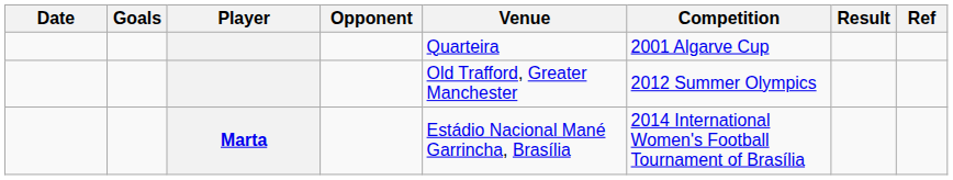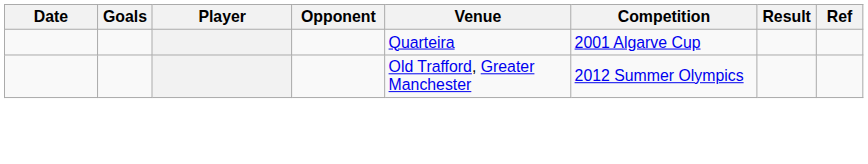 <table class="wikitable sortable plainrowheaders">
 <tr>
 <th scope="col" width="10%">Date</th>
 <th scope="col" width="5%">Goals</th>
 <th scope="col" width="15%">Player</th>
 <th scope="col" width="10%">Opponent</th>
 <th scope="col" width="20%">Venue</th>
 <th scope="col" width="20%">Competition</th>
 <th scope="col" class="align:center" width="5%">Result</th>
 <th scope="col" class="align: center; unsortable" width="5%">Ref</th>
 </tr>
 <tr>
 <td></td>
 <td></td>
 <th scope="row"></th>
 <td></td>
 <td><a href='#'>Quarteira</a></td>
 <td><a href='#'>2001 Algarve Cup</a></td>
 <td data-sort-value="0400"></td>
 <td align="center"></td>
 </tr>
 <tr>
 <td></td>
 <td></td>
 <th scope="row"></th>
 <td></td>
 <td><a href='#'>Old Trafford</a>, <a href='#'>Greater Manchester</a></td>
 <td><a href='#'>2012 Summer Olympics</a></td>
 <td data-sort-value="0300"></td>
 <td align="center"></td>
 </tr>
-<tr>
-<td></td>
-<td></td>
-<th scope="row"><a href='#'>Marta</a></th>
-<td></td>
-<td><a href='#'>Estádio Nacional Mané Garrincha</a>, <a href='#'>Brasília</a></td>
-<td><a href='#'>2014 International Women's Football Tournament of Brasília</a></td>
-<td data-sort-value="0300"></td>
-<td align="center"></td>
-</tr>
 </table>
